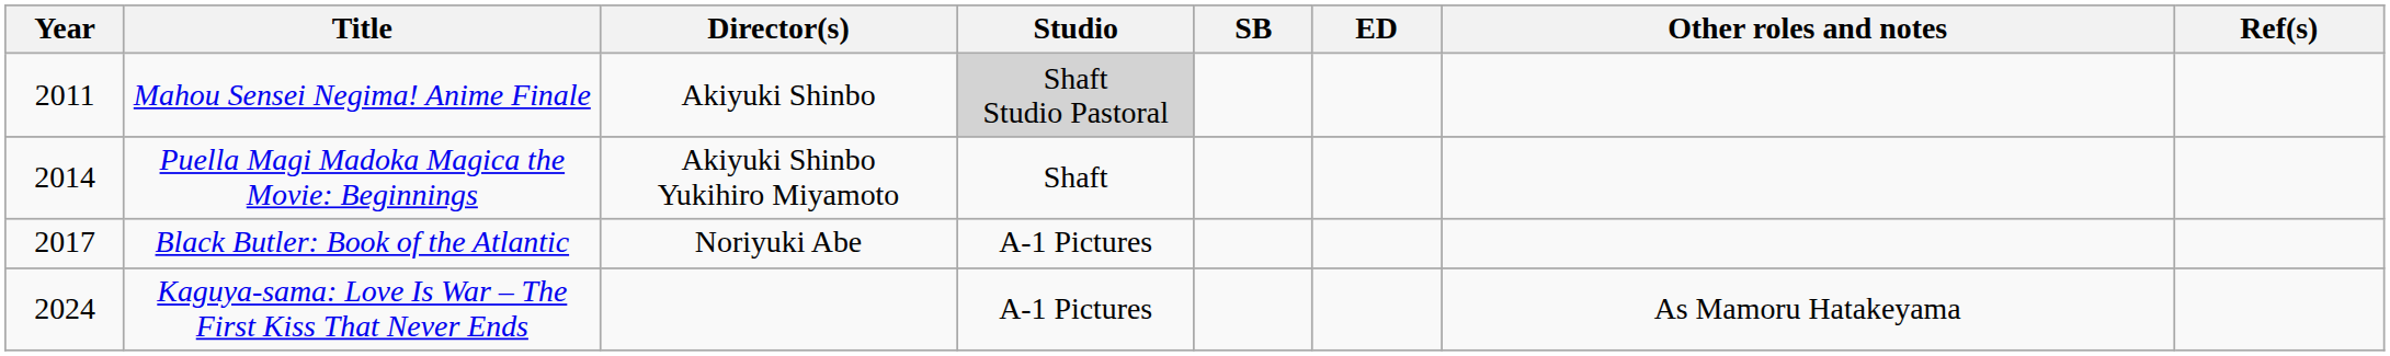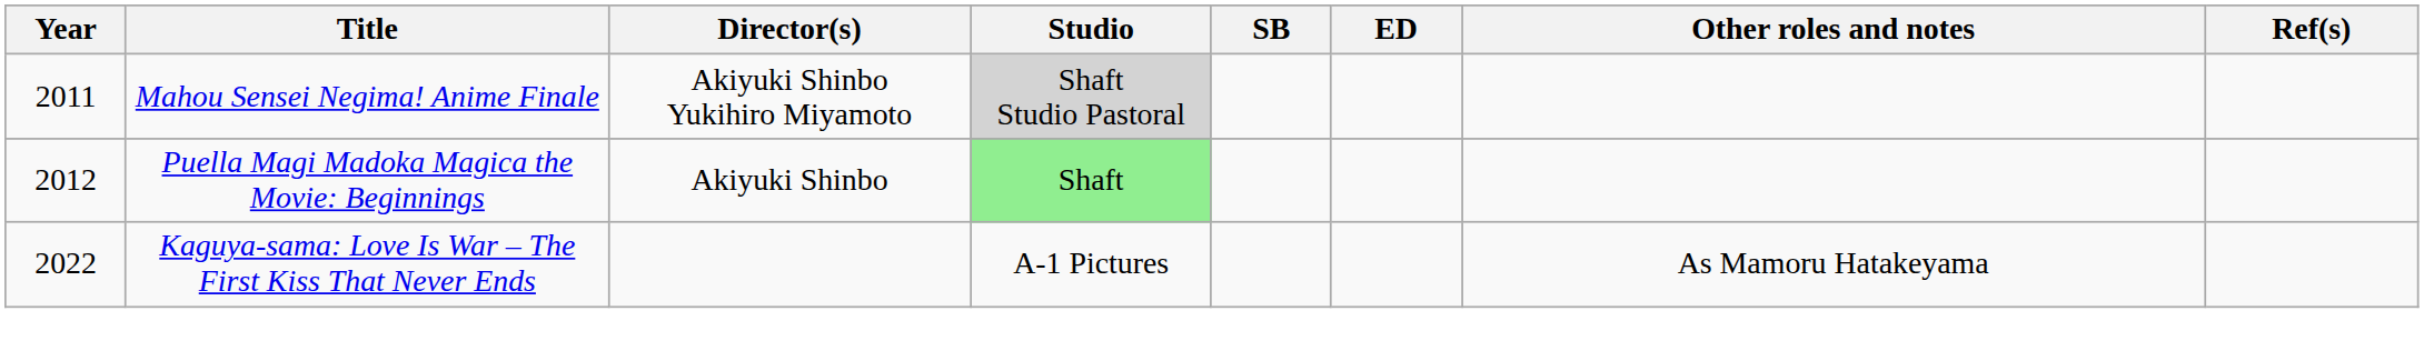 <table class="wikitable sortable" style="text-align:center; margin=auto; ">
 <tr>
 <th scope="col" width=5%>Year</th>
 <th scope="col" width=20%>Title</th>
 <th scope="col" width=15%>Director(s)</th>
 <th scope="col" width=10%>Studio</th>
 <th scope="col" class="unsortable">SB</th>
 <th scope="col" class="unsortable">ED</th>
 <th scope="col" class="unsortable">Other roles and notes</th>
 <th scope="col" class="unsortable">Ref(s)</th>
 </tr>
 <tr>
 <td>2011</td>
 <td><em><a href='#'>Mahou Sensei Negima! Anime Finale</a></em></td>
-<td>Akiyuki Shinbo</td>
+<td>Akiyuki Shinbo <br>Yukihiro Miyamoto</td>
 <td style="background: lightgrey;">Shaft<br>Studio Pastoral</td>
 <td></td>
 <td></td>
 <td></td>
 <td></td>
 </tr>
 <tr>
-<td>2014</td>
+<td>2012</td>
 <td><em><a href='#'>Puella Magi Madoka Magica the Movie: Beginnings</a></em></td>
-<td>Akiyuki Shinbo <br>Yukihiro Miyamoto</td>
-<td>Shaft</td>
+<td>Akiyuki Shinbo</td>
+<td style="background: lightgreen;">Shaft</td>
 <td></td>
 <td></td>
 <td></td>
 <td></td>
 </tr>
 <tr>
-<td>2017</td>
-<td><em><a href='#'>Black Butler: Book of the Atlantic</a></em></td>
-<td>Noriyuki Abe</td>
-<td>A-1 Pictures</td>
-<td></td>
-<td></td>
-<td></td>
-<td></td>
-</tr>
-<tr>
-<td>2024</td>
+<td>2022</td>
 <td><em><a href='#'>Kaguya-sama: Love Is War – The First Kiss That Never Ends</a></em></td>
 <td></td>
 <td>A-1 Pictures</td>
 <td></td>
 <td></td>
 <td>As Mamoru Hatakeyama</td>
 <td></td>
 </tr>
 </table>
